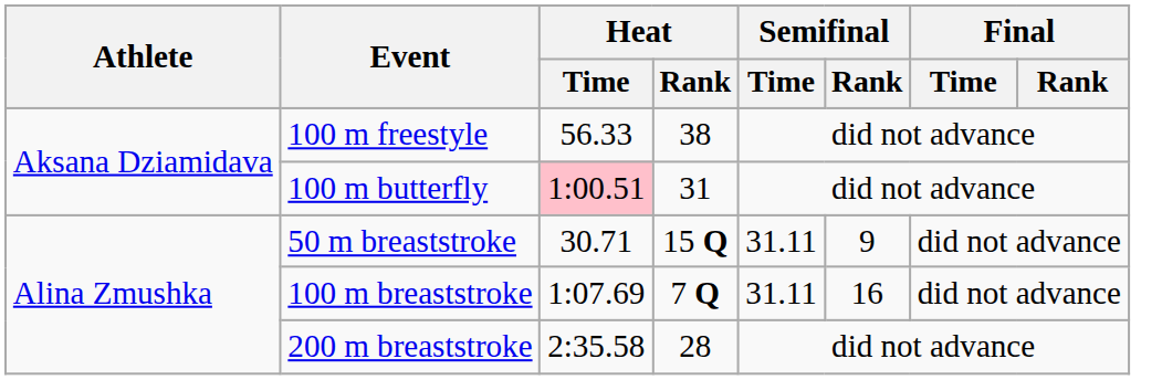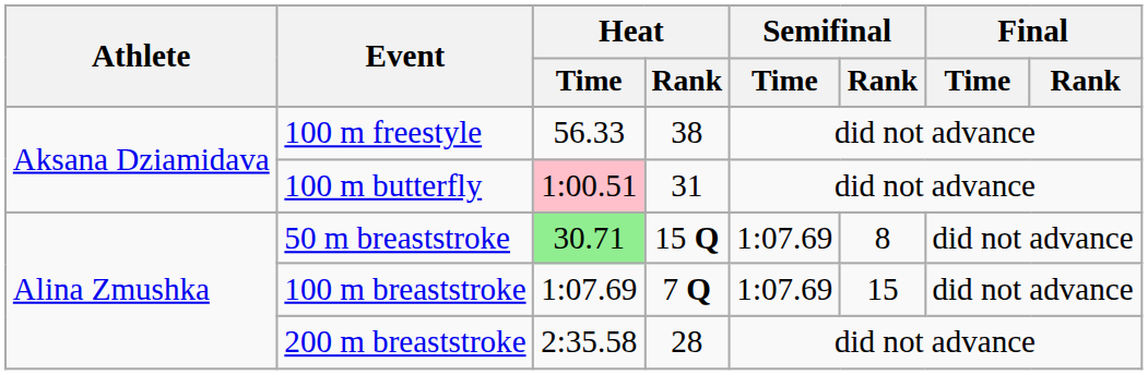 <table class="wikitable" style="text-align:center; font-size:90%">
 <tr>
 <th rowspan="2">Athlete</th>
 <th rowspan="2">Event</th>
 <th colspan="2">Heat</th>
 <th colspan="2">Semifinal</th>
 <th colspan="2">Final</th>
 </tr>
 <tr style="font-size:95%">
 <th>Time</th>
 <th>Rank</th>
 <th>Time</th>
 <th>Rank</th>
 <th>Time</th>
 <th>Rank</th>
 </tr>
 <tr>
 <td align=left rowspan=2><a href='#'>Aksana Dziamidava</a></td>
 <td align=left><a href='#'>100 m freestyle</a></td>
 <td>56.33</td>
 <td>38</td>
 <td colspan=4>did not advance</td>
 </tr>
 <tr>
 <td align=left><a href='#'>100 m butterfly</a></td>
 <td style="background: pink;">1:00.51</td>
 <td>31</td>
 <td colspan=4>did not advance</td>
 </tr>
 <tr>
 <td align=left rowspan=3><a href='#'>Alina Zmushka</a></td>
 <td align=left><a href='#'>50 m breaststroke</a></td>
-<td>30.71</td>
+<td style="background: lightgreen;">30.71</td>
 <td>15 <strong>Q</strong></td>
-<td>31.11</td>
-<td>9</td>
+<td>1:07.69</td>
+<td>8</td>
 <td colspan=2>did not advance</td>
 </tr>
 <tr>
 <td align=left><a href='#'>100 m breaststroke</a></td>
 <td>1:07.69</td>
 <td>7 <strong>Q</strong></td>
-<td>31.11</td>
-<td>16</td>
+<td>1:07.69</td>
+<td>15</td>
 <td colspan=2>did not advance</td>
 </tr>
 <tr>
 <td align=left><a href='#'>200 m breaststroke</a></td>
 <td>2:35.58</td>
 <td>28</td>
 <td colspan=4>did not advance</td>
 </tr>
 </table>
